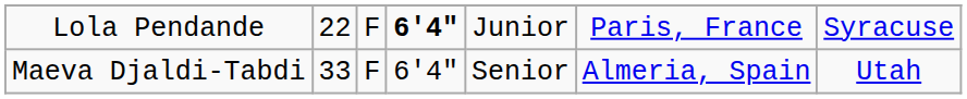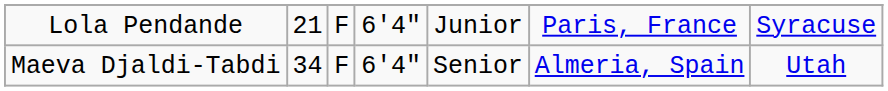 <table class="wikitable sortable" border="1" style="text-align: center;">
 <tr align=center>
 </tr>
 <tr>
 <td>Lola Pendande</td>
-<td>22</td>
+<td>21</td>
 <td>F</td>
-<td><strong>6'4"</strong></td>
+<td>6'4"</td>
 <td>Junior</td>
 <td><a href='#'>Paris, France</a></td>
 <td><a href='#'>Syracuse</a></td>
 </tr>
 <tr>
 <td>Maeva Djaldi-Tabdi</td>
-<td>33</td>
+<td>34</td>
 <td>F</td>
 <td>6'4"</td>
 <td> Senior</td>
 <td><a href='#'>Almeria, Spain</a></td>
 <td><a href='#'>Utah</a></td>
 </tr>
 </table>
